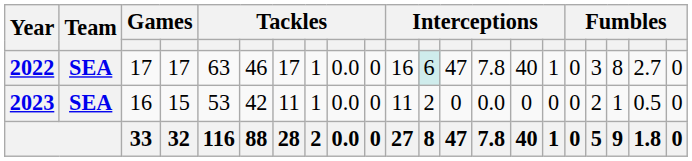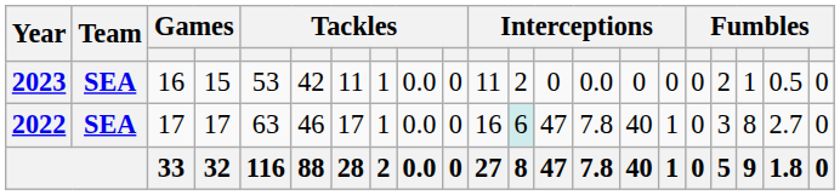 <table class="wikitable" style="text-align: center;">
 <tr>
 <th rowspan="2">Year</th>
 <th rowspan="2">Team</th>
 <th colspan="2">Games</th>
 <th colspan="6">Tackles</th>
 <th colspan="6">Interceptions</th>
 <th colspan="5">Fumbles</th>
 </tr>
 <tr>
 <th></th>
 <th></th>
 <th></th>
 <th></th>
 <th></th>
 <th></th>
 <th></th>
 <th></th>
 <th></th>
 <th></th>
 <th></th>
 <th></th>
 <th></th>
 <th></th>
 <th></th>
 <th></th>
 <th></th>
 <th></th>
 <th></th>
 </tr>
 <tr>
+<th><a href='#'>2023</a></th>
+<th><a href='#'>SEA</a></th>
+<td>16</td>
+<td>15</td>
+<td>53</td>
+<td>42</td>
+<td>11</td>
+<td>1</td>
+<td>0.0</td>
+<td>0</td>
+<td>11</td>
+<td>2</td>
+<td>0</td>
+<td>0.0</td>
+<td>0</td>
+<td>0</td>
+<td>0</td>
+<td>2</td>
+<td>1</td>
+<td>0.5</td>
+<td>0</td>
+</tr>
+<tr>
 <th><a href='#'>2022</a></th>
 <th><a href='#'>SEA</a></th>
 <td>17</td>
 <td>17</td>
 <td>63</td>
 <td>46</td>
 <td>17</td>
 <td>1</td>
 <td>0.0</td>
 <td>0</td>
 <td>16</td>
 <td style="background:#cfecec;">6</td>
 <td>47</td>
 <td>7.8</td>
 <td>40</td>
 <td>1</td>
 <td>0</td>
 <td>3</td>
 <td>8</td>
 <td>2.7</td>
-<td>0</td>
-</tr>
-<tr>
-<th><a href='#'>2023</a></th>
-<th><a href='#'>SEA</a></th>
-<td>16</td>
-<td>15</td>
-<td>53</td>
-<td>42</td>
-<td>11</td>
-<td>1</td>
-<td>0.0</td>
-<td>0</td>
-<td>11</td>
-<td>2</td>
-<td>0</td>
-<td>0.0</td>
-<td>0</td>
-<td>0</td>
-<td>0</td>
-<td>2</td>
-<td>1</td>
-<td>0.5</td>
 <td>0</td>
 </tr>
 <tr>
 <th colspan="2"></th>
 <th>33</th>
 <th>32</th>
 <th>116</th>
 <th>88</th>
 <th>28</th>
 <th>2</th>
 <th>0.0</th>
 <th>0</th>
 <th>27</th>
 <th>8</th>
 <th>47</th>
 <th>7.8</th>
 <th>40</th>
 <th>1</th>
 <th>0</th>
 <th>5</th>
 <th>9</th>
 <th>1.8</th>
 <th>0</th>
 </tr>
 </table>
